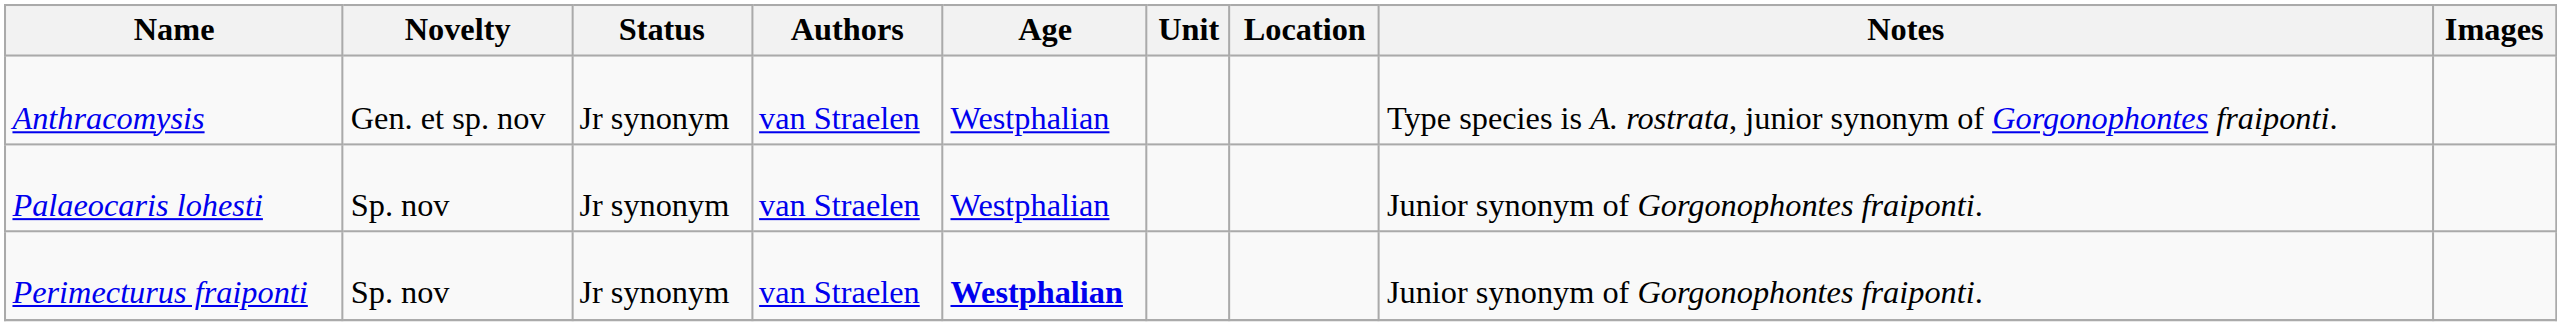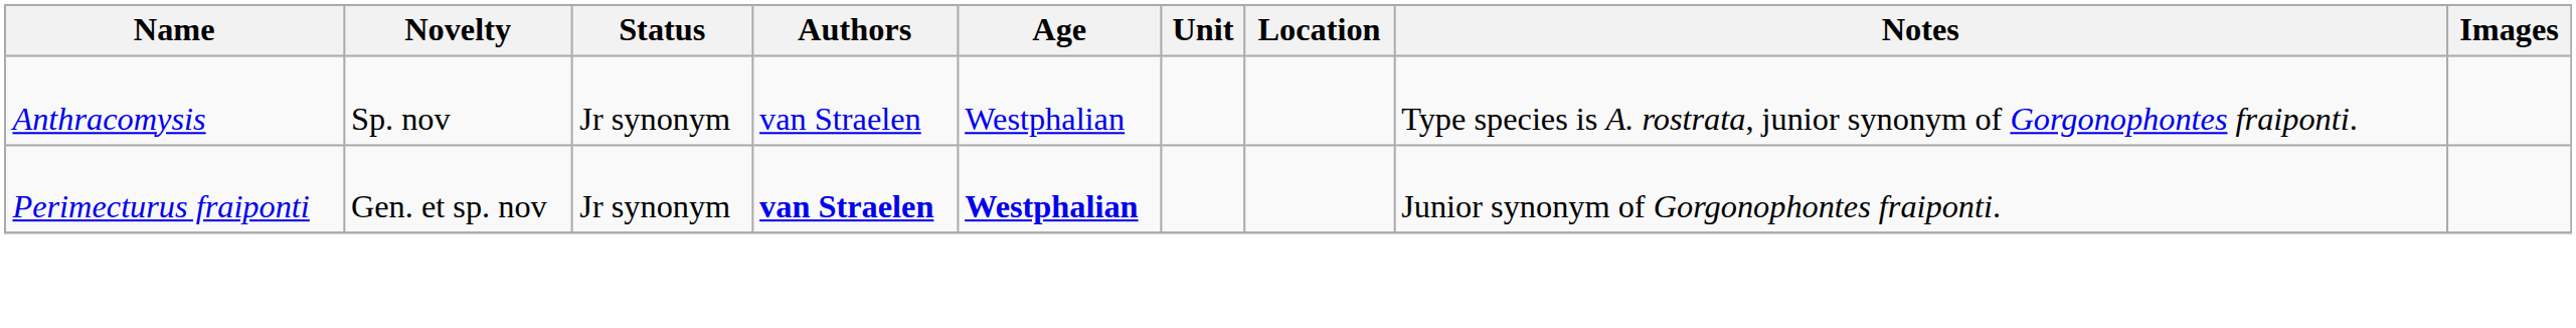 <table class="wikitable sortable" align="center" width="100%">
 <tr>
 <th>Name</th>
 <th>Novelty</th>
 <th>Status</th>
 <th>Authors</th>
 <th>Age</th>
 <th>Unit</th>
 <th>Location</th>
 <th>Notes</th>
 <th>Images</th>
 </tr>
 <tr>
 <td><br><em><a href='#'>Anthracomysis</a></em></td>
-<td><br>Gen. et sp. nov</td>
+<td><br>Sp. nov</td>
 <td><br>Jr synonym</td>
 <td><br><a href='#'>van Straelen</a></td>
 <td><br><a href='#'>Westphalian</a></td>
 <td></td>
 <td><br></td>
 <td><br>Type species is <em>A. rostrata</em>, junior synonym of <em><a href='#'>Gorgonophontes</a> fraiponti</em>.</td>
 <td></td>
 </tr>
 <tr>
-<td><br><em><a href='#'>Palaeocaris lohesti</a></em></td>
-<td><br>Sp. nov</td>
+<td><br><em><a href='#'>Perimecturus fraiponti</a></em></td>
+<td><br>Gen. et sp. nov</td>
 <td><br>Jr synonym</td>
-<td><br><a href='#'>van Straelen</a></td>
-<td><br><a href='#'>Westphalian</a></td>
-<td></td>
-<td><br></td>
-<td><br>Junior synonym of <em>Gorgonophontes fraiponti</em>.</td>
-<td></td>
-</tr>
-<tr>
-<td><br><em><a href='#'>Perimecturus fraiponti</a></em></td>
-<td><br>Sp. nov</td>
-<td><br>Jr synonym</td>
-<td><br><a href='#'>van Straelen</a></td>
+<td><strong><br><a href='#'>van Straelen</a></strong></td>
 <td><strong><br><a href='#'>Westphalian</a></strong></td>
 <td></td>
 <td><br></td>
 <td><br>Junior synonym of <em>Gorgonophontes fraiponti</em>.</td>
 <td></td>
 </tr>
 <tr>
 </tr>
 </table>
